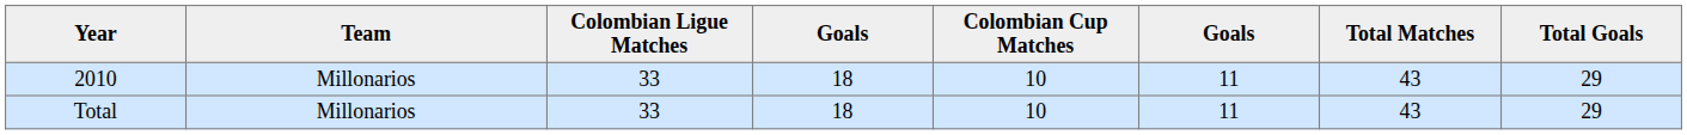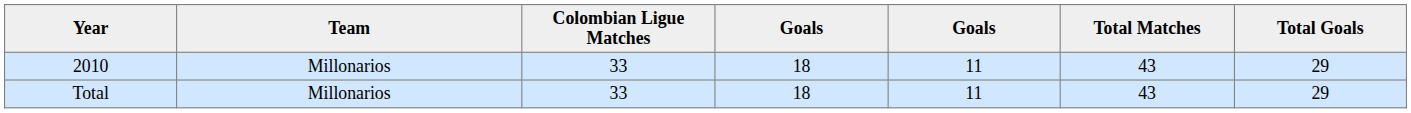 <table cellpadding=3 cellspacing=0 width=100% width=40% border=1 style="border-collapse:collapse"|>
 <tr align=center>
 <th bgcolor=#efefef width=5%>Year</th>
 <th bgcolor=#efefef width=10%>Team</th>
 <th bgcolor=#efefef width=5%>Colombian Ligue Matches</th>
 <th bgcolor=#efefef width=5%>Goals</th>
-<th bgcolor=#efefef width=5%>Colombian Cup Matches</th>
 <th bgcolor=#efefef width=5%>Goals</th>
 <th bgcolor=#efefef width=5%>Total Matches</th>
 <th bgcolor=#efefef width=5%>Total Goals</th>
 </tr>
 <tr align=center bgcolor=#DOE7FF>
 <td>2010</td>
 <td>Millonarios</td>
 <td>33</td>
 <td>18</td>
-<td>10</td>
 <td>11</td>
 <td>43</td>
 <td>29</td>
 </tr>
 <tr align=center bgcolor=#DOE7FF>
 <td>Total</td>
 <td>Millonarios</td>
 <td>33</td>
 <td>18</td>
-<td>10</td>
 <td>11</td>
 <td>43</td>
 <td>29</td>
 </tr>
 </table>
